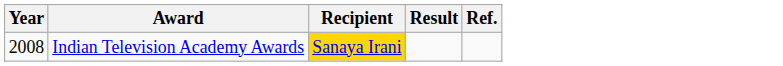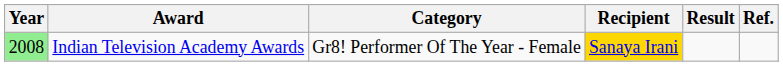 <table class="wikitable">
 <tr>
 <th>Year</th>
 <th>Award</th>
+<th>Category</th>
 <th>Recipient</th>
 <th>Result</th>
 <th>Ref.</th>
 </tr>
 <tr>
-<td>2008</td>
+<td style="background: lightgreen;">2008</td>
 <td><a href='#'>Indian Television Academy Awards</a></td>
+<td>Gr8! Performer Of The Year - Female</td>
 <td style="background: gold;"><a href='#'>Sanaya Irani</a></td>
 <td></td>
 <td></td>
 </tr>
 </table>
